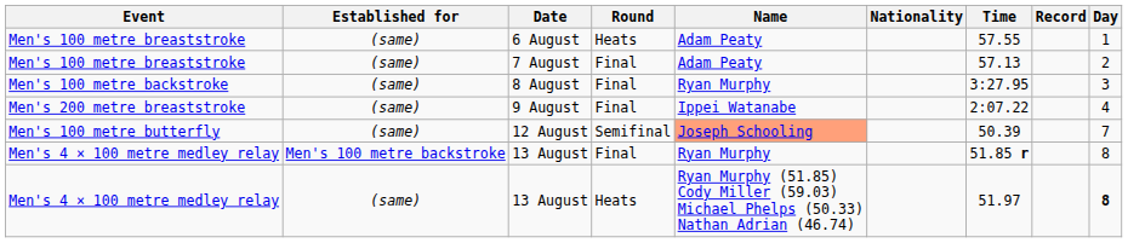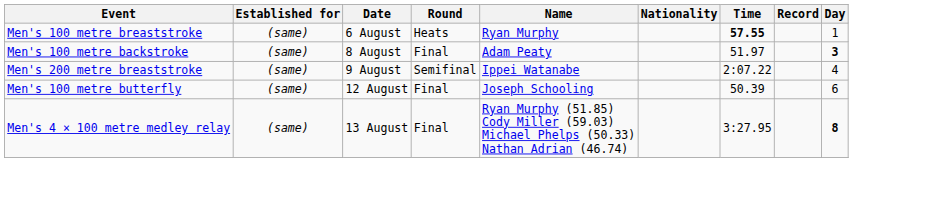 <table class="wikitable sortable">
 <tr>
 <th>Event</th>
 <th>Established for</th>
 <th>Date</th>
 <th>Round</th>
 <th>Name</th>
 <th>Nationality</th>
 <th>Time</th>
 <th>Record</th>
 <th>Day</th>
 </tr>
 <tr>
 <td><a href='#'>Men's 100 metre breaststroke</a></td>
 <td style="text-align:center;"><em>(same)</em></td>
 <td>6 August</td>
 <td>Heats</td>
-<td><a href='#'>Adam Peaty</a></td>
+<td><a href='#'>Ryan Murphy</a></td>
 <td align=left></td>
-<td align=center>57.55</td>
+<td align=center><strong>57.55</strong></td>
 <td align=center></td>
 <td align=center>1</td>
-</tr>
-<tr>
-<td><a href='#'>Men's 100 metre breaststroke</a></td>
-<td style="text-align:center;"><em>(same)</em></td>
-<td>7 August</td>
-<td>Final</td>
-<td><a href='#'>Adam Peaty</a></td>
-<td align=left></td>
-<td align=center>57.13</td>
-<td align=center></td>
-<td align=center>2</td>
 </tr>
 <tr>
 <td><a href='#'>Men's 100 metre backstroke</a></td>
 <td style="text-align:center;"><em>(same)</em></td>
 <td>8 August</td>
 <td>Final</td>
-<td><a href='#'>Ryan Murphy</a></td>
+<td><a href='#'>Adam Peaty</a></td>
 <td align=left></td>
-<td align=center>3:27.95</td>
+<td align=center>51.97</td>
 <td align=center></td>
-<td align=center>3</td>
+<td align=center><strong>3</strong></td>
 </tr>
 <tr>
 <td><a href='#'>Men's 200 metre breaststroke</a></td>
 <td style="text-align:center;"><em>(same)</em></td>
 <td>9 August</td>
-<td>Final</td>
+<td>Semifinal</td>
 <td><a href='#'>Ippei Watanabe</a></td>
 <td align=left></td>
 <td align=center>2:07.22</td>
 <td align=center></td>
 <td align=center>4</td>
 </tr>
 <tr>
 <td><a href='#'>Men's 100 metre butterfly</a></td>
 <td style="text-align:center;"><em>(same)</em></td>
 <td>12 August</td>
-<td>Semifinal</td>
-<td style="background: lightsalmon;"><a href='#'>Joseph Schooling</a></td>
+<td>Final</td>
+<td><a href='#'>Joseph Schooling</a></td>
 <td align=left></td>
 <td align=center>50.39</td>
 <td align=center></td>
-<td align=center>7</td>
-</tr>
-<tr>
-<td><a href='#'>Men's 4 × 100 metre medley relay</a></td>
-<td style="text-align:center;"><a href='#'>Men's 100 metre backstroke</a></td>
-<td>13 August</td>
-<td>Final</td>
-<td><a href='#'>Ryan Murphy</a></td>
-<td align=left></td>
-<td align=center>51.85 <strong>r</strong></td>
-<td align=center></td>
-<td align=center>8</td>
+<td align=center>6</td>
 </tr>
 <tr>
 <td><a href='#'>Men's 4 × 100 metre medley relay</a></td>
 <td style="text-align:center;"><em>(same)</em></td>
 <td>13 August</td>
-<td>Heats</td>
+<td>Final</td>
 <td><a href='#'>Ryan Murphy</a> (51.85)<br><a href='#'>Cody Miller</a> (59.03)<br><a href='#'>Michael Phelps</a> (50.33)<br><a href='#'>Nathan Adrian</a> (46.74)</td>
 <td align=left></td>
-<td align=center>51.97</td>
+<td align=center>3:27.95</td>
 <td align=center></td>
 <td align=center><strong>8</strong></td>
 </tr>
 </table>
